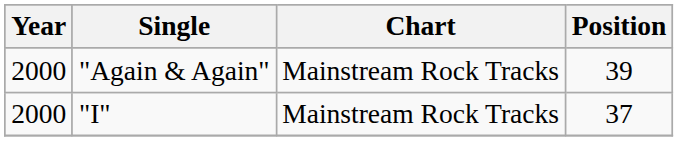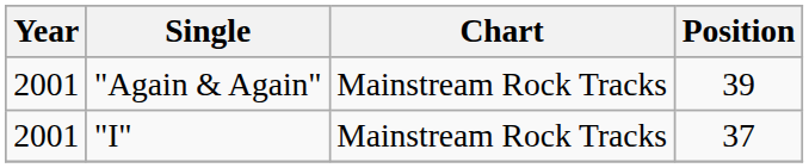 <table class="wikitable">
 <tr>
 <th>Year</th>
 <th>Single</th>
 <th>Chart</th>
 <th>Position</th>
 </tr>
 <tr>
-<td>2000</td>
+<td>2001</td>
 <td>"Again & Again"</td>
 <td>Mainstream Rock Tracks</td>
 <td align="center">39</td>
 </tr>
 <tr>
-<td>2000</td>
+<td>2001</td>
 <td>"I"</td>
 <td>Mainstream Rock Tracks</td>
 <td align="center">37</td>
 </tr>
 <tr>
 </tr>
 </table>
